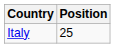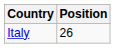 <table class="wikitable">
 <tr>
 <th>Country</th>
 <th>Position</th>
 </tr>
 <tr>
 <td><a href='#'>Italy</a></td>
-<td>25</td>
+<td>26</td>
 </tr>
 </table>
